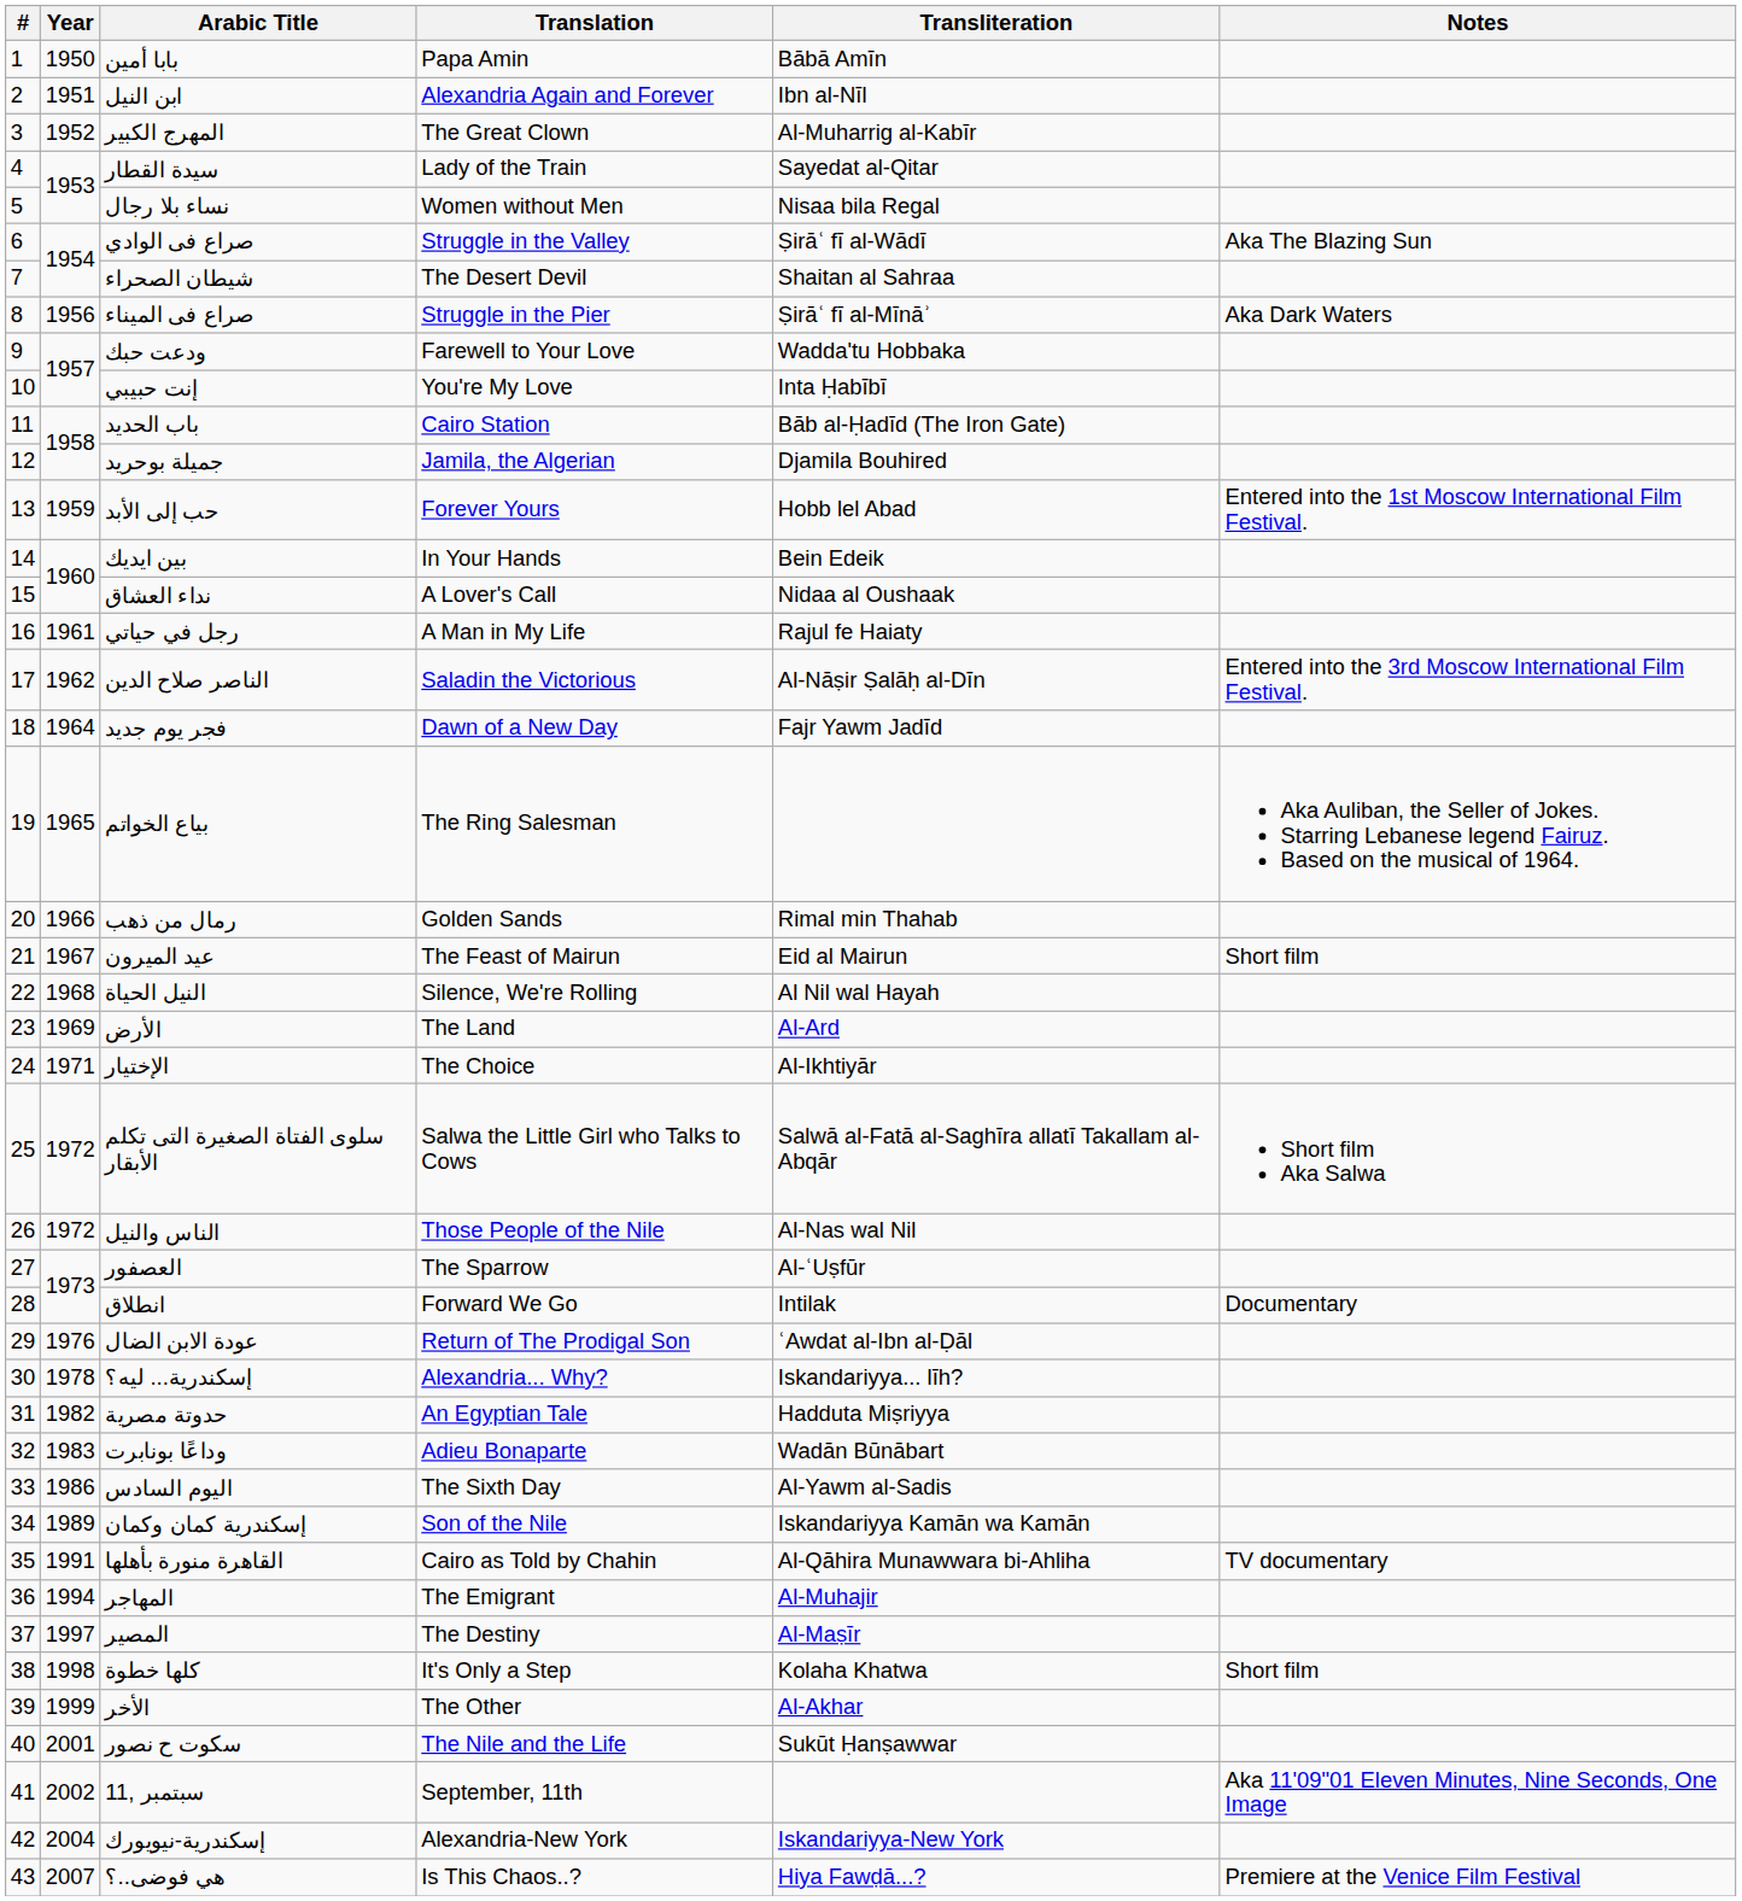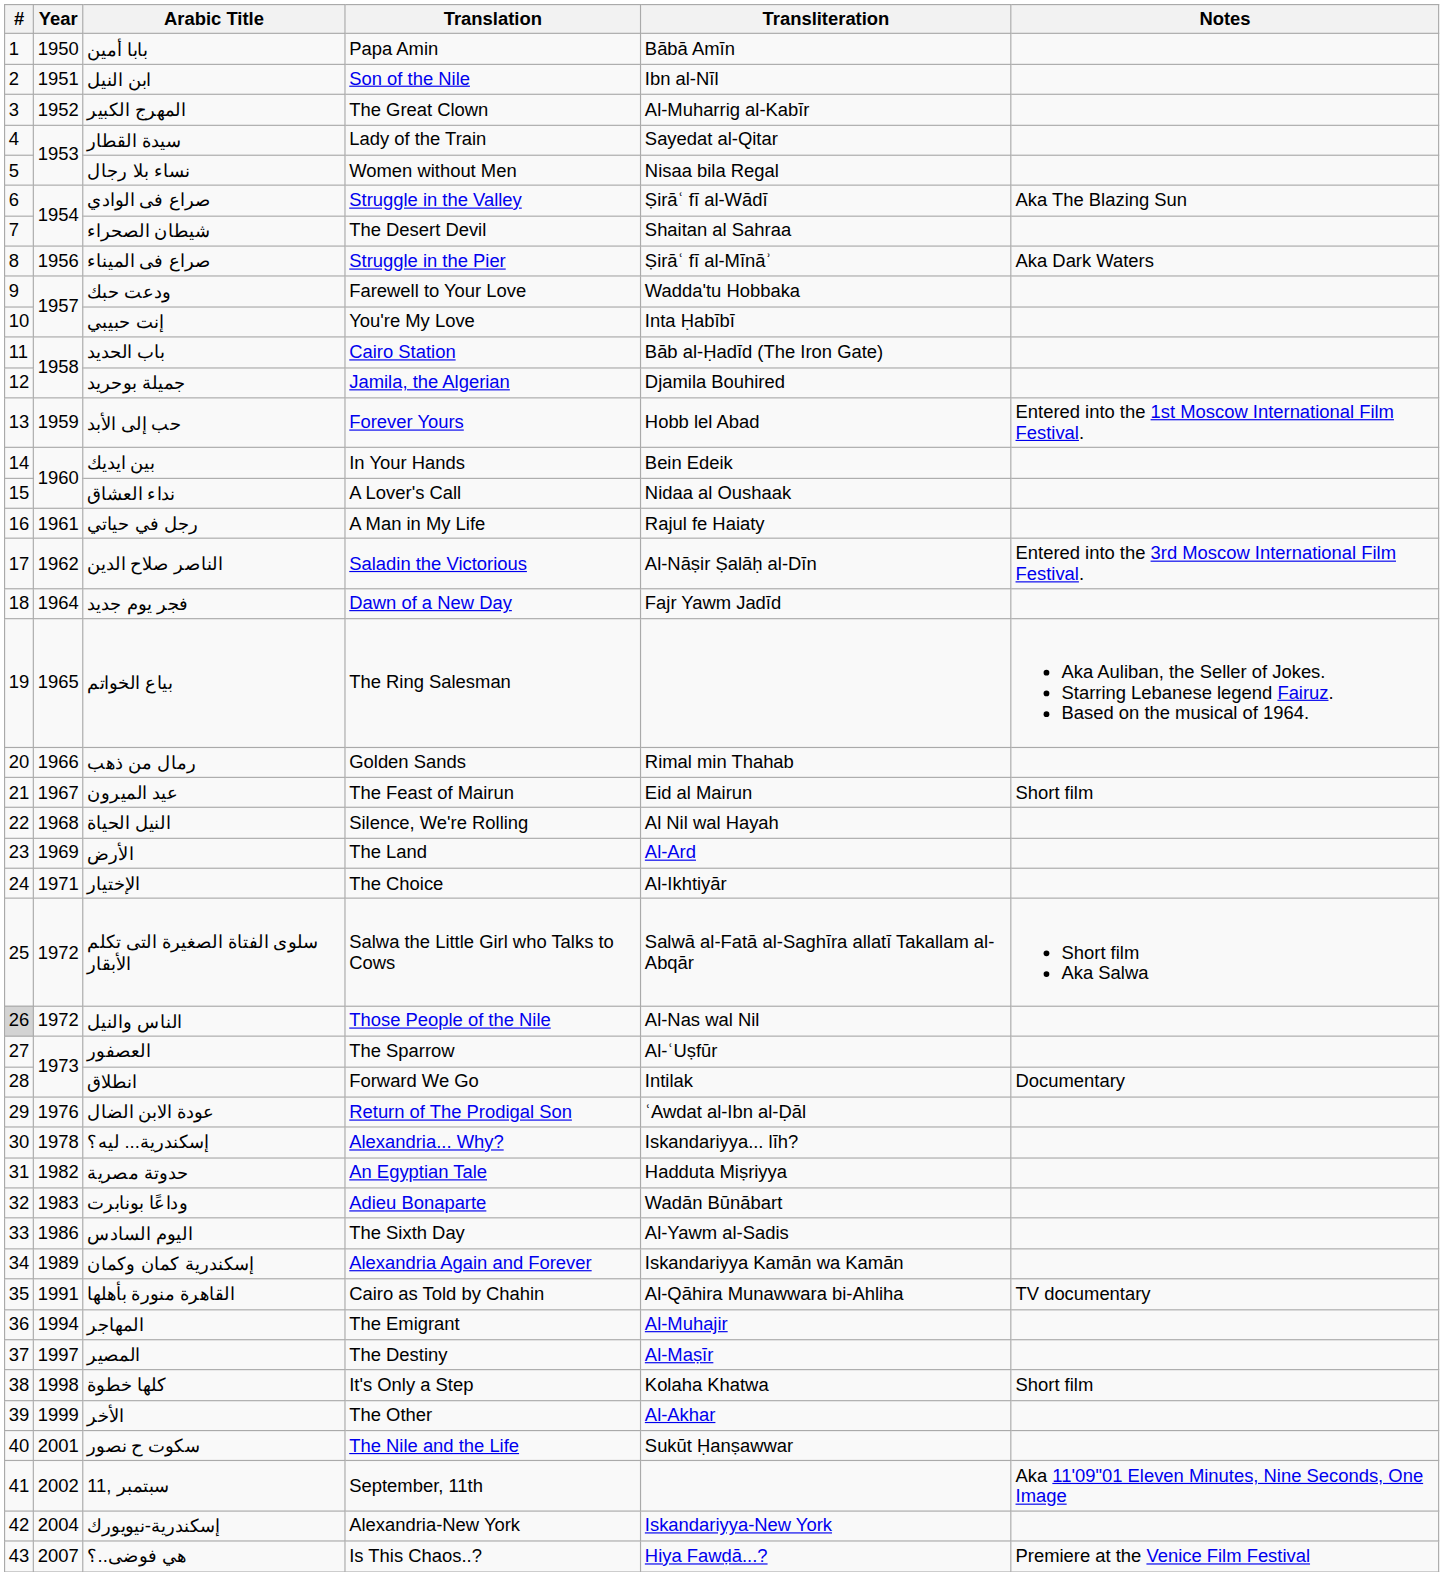 <table class="wikitable">
 <tr>
 <th>#</th>
 <th>Year</th>
 <th>Arabic Title</th>
 <th>Translation</th>
 <th>Transliteration</th>
 <th>Notes</th>
 </tr>
 <tr>
 <td>1</td>
 <td>1950</td>
 <td>بابا أمين</td>
 <td>Papa Amin</td>
 <td>Bābā Amīn</td>
 <td></td>
 </tr>
 <tr>
 <td>2</td>
 <td>1951</td>
 <td>ابن النيل</td>
-<td><a href='#'>Alexandria Again and Forever</a></td>
+<td><a href='#'>Son of the Nile</a></td>
 <td>Ibn al-Nīl</td>
 <td></td>
 </tr>
 <tr>
 <td>3</td>
 <td>1952</td>
 <td>المهرج الكبير</td>
 <td>The Great Clown</td>
 <td>Al-Muharrig al-Kabīr</td>
 <td></td>
 </tr>
 <tr>
 <td>4</td>
 <td rowspan="2">1953</td>
 <td>سيدة القطار</td>
 <td>Lady of the Train</td>
 <td>Sayedat al-Qitar</td>
 <td></td>
 </tr>
 <tr>
 <td>5</td>
 <td>نساء بلا رجال</td>
 <td>Women without Men</td>
 <td>Nisaa bila Regal</td>
 <td></td>
 </tr>
 <tr>
 <td>6</td>
 <td rowspan="2">1954</td>
 <td>صراع فى الوادي</td>
 <td><a href='#'>Struggle in the Valley</a></td>
 <td>Ṣirāʿ fī al-Wādī</td>
 <td>Aka The Blazing Sun</td>
 </tr>
 <tr>
 <td>7</td>
 <td>شيطان الصحراء</td>
 <td>The Desert Devil</td>
 <td>Shaitan al Sahraa</td>
 <td></td>
 </tr>
 <tr>
 <td>8</td>
 <td>1956</td>
 <td>صراع فى الميناء</td>
 <td><a href='#'>Struggle in the Pier</a></td>
 <td>Ṣirāʿ fī al-Mīnāʾ</td>
 <td>Aka Dark Waters</td>
 </tr>
 <tr>
 <td>9</td>
 <td rowspan="2">1957</td>
 <td>ودعت حبك</td>
 <td>Farewell to Your Love</td>
 <td>Wadda'tu Hobbaka</td>
 <td></td>
 </tr>
 <tr>
 <td>10</td>
 <td>إنت حبيبي</td>
 <td>You're My Love</td>
 <td>Inta Ḥabībī</td>
 <td></td>
 </tr>
 <tr>
 <td>11</td>
 <td rowspan="2">1958</td>
 <td>باب الحديد</td>
 <td><a href='#'>Cairo Station</a></td>
 <td>Bāb al-Ḥadīd (The Iron Gate)</td>
 <td></td>
 </tr>
 <tr>
 <td>12</td>
 <td>جميلة بوحريد</td>
 <td><a href='#'>Jamila, the Algerian</a></td>
 <td>Djamila Bouhired</td>
 <td></td>
 </tr>
 <tr>
 <td>13</td>
 <td>1959</td>
 <td>حب إلى الأبد</td>
 <td><a href='#'>Forever Yours</a></td>
 <td>Hobb lel Abad</td>
 <td>Entered into the <a href='#'>1st Moscow International Film Festival</a>.</td>
 </tr>
 <tr>
 <td>14</td>
 <td rowspan="2">1960</td>
 <td>بين ايديك</td>
 <td>In Your Hands</td>
 <td>Bein Edeik</td>
 <td></td>
 </tr>
 <tr>
 <td>15</td>
 <td>نداء العشاق</td>
 <td>A Lover's Call</td>
 <td>Nidaa al Oushaak</td>
 <td></td>
 </tr>
 <tr>
 <td>16</td>
 <td>1961</td>
 <td>رجل في حياتي</td>
 <td>A Man in My Life</td>
 <td>Rajul fe Haiaty</td>
 <td></td>
 </tr>
 <tr>
 <td>17</td>
 <td>1962</td>
 <td>الناصر صلاح الدين</td>
 <td><a href='#'>Saladin the Victorious</a></td>
 <td>Al-Nāṣir Ṣalāḥ al-Dīn</td>
 <td>Entered into the <a href='#'>3rd Moscow International Film Festival</a>.</td>
 </tr>
 <tr>
 <td>18</td>
 <td>1964</td>
 <td>فجر يوم جديد</td>
 <td><a href='#'>Dawn of a New Day</a></td>
 <td>Fajr Yawm Jadīd</td>
 <td></td>
 </tr>
 <tr>
 <td>19</td>
 <td>1965</td>
 <td>بياع الخواتم</td>
 <td>The Ring Salesman</td>
 <td></td>
 <td><br><ul><li>Aka Auliban, the Seller of Jokes.</li><li>Starring Lebanese legend <a href='#'>Fairuz</a>.</li><li>Based on the musical of 1964.</li></ul></td>
 </tr>
 <tr>
 <td>20</td>
 <td>1966</td>
 <td>رمال من ذهب</td>
 <td>Golden Sands</td>
 <td>Rimal min Thahab</td>
 <td></td>
 </tr>
 <tr>
 <td>21</td>
 <td>1967</td>
 <td>عيد الميرون</td>
 <td>The Feast of Mairun</td>
 <td>Eid al Mairun</td>
 <td>Short film</td>
 </tr>
 <tr>
 <td>22</td>
 <td>1968</td>
 <td>النيل الحياة</td>
 <td>Silence, We're Rolling</td>
 <td>Al Nil wal Hayah</td>
 <td></td>
 </tr>
 <tr>
 <td>23</td>
 <td>1969</td>
 <td>الأرض</td>
 <td>The Land</td>
 <td><a href='#'>Al-Ard</a></td>
 <td></td>
 </tr>
 <tr>
 <td>24</td>
 <td>1971</td>
 <td>الإختيار</td>
 <td>The Choice</td>
 <td>Al-Ikhtiyār</td>
 <td></td>
 </tr>
 <tr>
 <td>25</td>
 <td>1972</td>
 <td>سلوى الفتاة الصغيرة التى تكلم الأبقار</td>
 <td>Salwa the Little Girl who Talks to Cows</td>
 <td>Salwā al-Fatā al-Saghīra allatī Takallam al-Abqār</td>
 <td><br><ul><li>Short film</li><li>Aka Salwa</li></ul></td>
 </tr>
 <tr>
-<td>26</td>
+<td style="background: lightgrey;">26</td>
 <td>1972</td>
 <td>الناس والنيل</td>
 <td><a href='#'>Those People of the Nile</a></td>
 <td>Al-Nas wal Nil</td>
 <td></td>
 </tr>
 <tr>
 <td>27</td>
 <td rowspan="2">1973</td>
 <td>العصفور</td>
 <td>The Sparrow</td>
 <td>Al-ʿUṣfūr</td>
 <td></td>
 </tr>
 <tr>
 <td>28</td>
 <td>انطلاق</td>
 <td>Forward We Go</td>
 <td>Intilak</td>
 <td>Documentary</td>
 </tr>
 <tr>
 <td>29</td>
 <td>1976</td>
 <td>عودة الابن الضال</td>
 <td><a href='#'>Return of The Prodigal Son</a></td>
 <td>ʿAwdat al-Ibn al-Ḍāl</td>
 <td></td>
 </tr>
 <tr>
 <td>30</td>
 <td>1978</td>
 <td>إسكندرية... ليه؟</td>
 <td><a href='#'>Alexandria... Why?</a></td>
 <td>Iskandariyya... līh?</td>
 <td></td>
 </tr>
 <tr>
 <td>31</td>
 <td>1982</td>
 <td>حدوتة مصرية</td>
 <td><a href='#'>An Egyptian Tale</a></td>
 <td>Hadduta Miṣriyya</td>
 <td></td>
 </tr>
 <tr>
 <td>32</td>
 <td>1983</td>
 <td>وداعًا بونابرت</td>
 <td><a href='#'>Adieu Bonaparte</a></td>
 <td>Wadān Būnābart</td>
 <td></td>
 </tr>
 <tr>
 <td>33</td>
 <td>1986</td>
 <td>اليوم السادس</td>
 <td>The Sixth Day</td>
 <td>Al-Yawm al-Sadis</td>
 <td></td>
 </tr>
 <tr>
 <td>34</td>
 <td>1989</td>
 <td>إسكندرية كمان وكمان</td>
-<td><a href='#'>Son of the Nile</a></td>
+<td><a href='#'>Alexandria Again and Forever</a></td>
 <td>Iskandariyya Kamān wa Kamān</td>
 <td></td>
 </tr>
 <tr>
 <td>35</td>
 <td>1991</td>
 <td>القاهرة منورة بأهلها</td>
 <td>Cairo as Told by Chahin</td>
 <td>Al-Qāhira Munawwara bi-Ahliha</td>
 <td>TV documentary</td>
 </tr>
 <tr>
 <td>36</td>
 <td>1994</td>
 <td>المهاجر</td>
 <td>The Emigrant</td>
 <td><a href='#'>Al-Muhajir</a></td>
 <td></td>
 </tr>
 <tr>
 <td>37</td>
 <td>1997</td>
 <td>المصير</td>
 <td>The Destiny</td>
 <td><a href='#'>Al-Maṣīr</a></td>
 <td></td>
 </tr>
 <tr>
 <td>38</td>
 <td>1998</td>
 <td>كلها خطوة</td>
 <td>It's Only a Step</td>
 <td>Kolaha Khatwa</td>
 <td>Short film</td>
 </tr>
 <tr>
 <td>39</td>
 <td>1999</td>
 <td>الأخر</td>
 <td>The Other</td>
 <td><a href='#'>Al-Akhar</a></td>
 <td></td>
 </tr>
 <tr>
 <td>40</td>
 <td>2001</td>
 <td>سكوت ح نصور</td>
 <td><a href='#'>The Nile and the Life</a></td>
 <td>Sukūt Ḥanṣawwar</td>
 <td></td>
 </tr>
 <tr>
 <td>41</td>
 <td>2002</td>
 <td>11, سبتمبر</td>
 <td>September, 11th</td>
 <td></td>
 <td>Aka <a href='#'>11'09"01 Eleven Minutes, Nine Seconds, One Image</a></td>
 </tr>
 <tr>
 <td>42</td>
 <td>2004</td>
 <td>إسكندرية-نيويورك</td>
 <td>Alexandria-New York</td>
 <td><a href='#'>Iskandariyya-New York</a></td>
 <td></td>
 </tr>
 <tr>
 <td>43</td>
 <td>2007</td>
 <td>هي فوضى..؟</td>
 <td>Is This Chaos..?</td>
 <td><a href='#'>Hiya Fawḍā...?</a></td>
 <td>Premiere at the <a href='#'>Venice Film Festival</a></td>
 </tr>
 </table>
